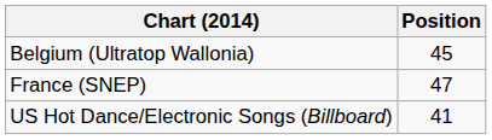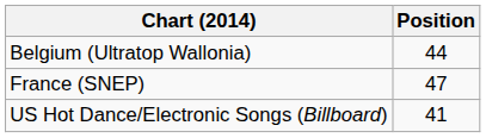 <table class="wikitable sortable">
 <tr>
 <th>Chart (2014)</th>
 <th>Position</th>
 </tr>
 <tr>
 <td>Belgium (Ultratop Wallonia)</td>
-<td align=center>45</td>
+<td align=center>44</td>
 </tr>
 <tr>
 <td>France (SNEP)</td>
 <td align=center>47</td>
 </tr>
 <tr>
 <td>US Hot Dance/Electronic Songs (<em>Billboard</em>)</td>
 <td align=center>41</td>
 </tr>
 </table>
